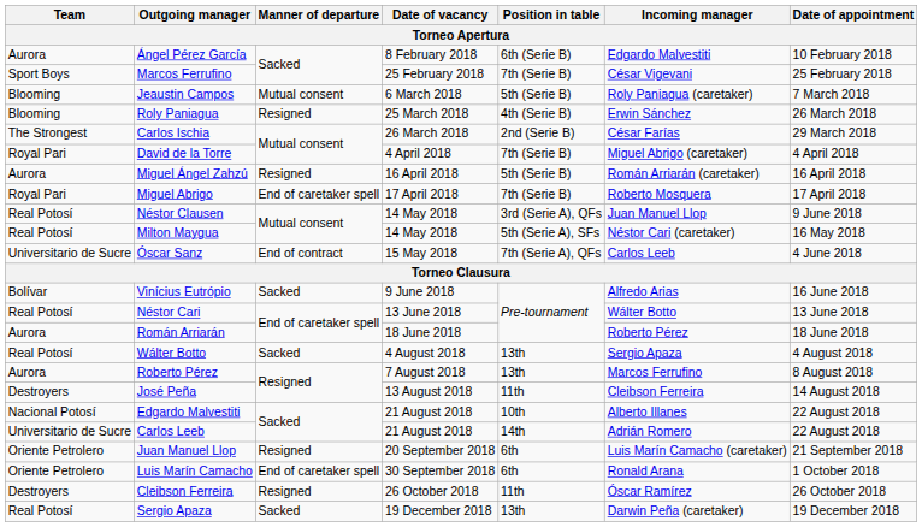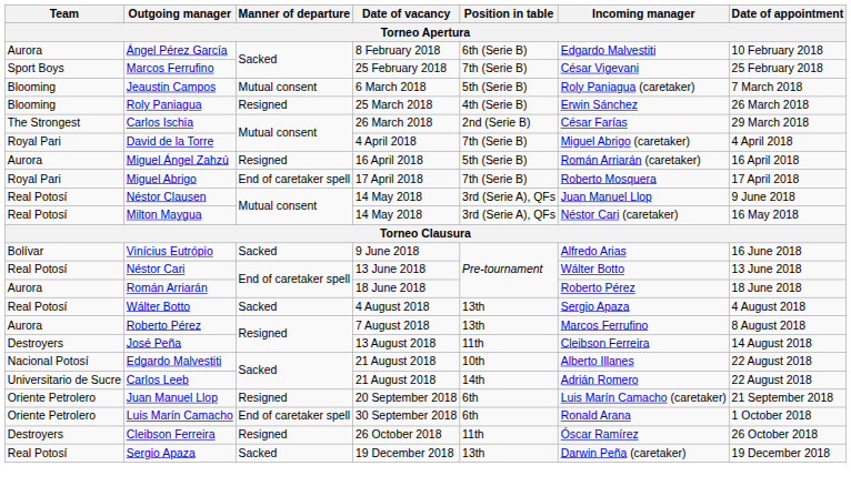 <table class="wikitable sortable">
 <tr>
 <th>Team</th>
 <th>Outgoing manager</th>
 <th>Manner of departure</th>
 <th>Date of vacancy</th>
 <th>Position in table</th>
 <th>Incoming manager</th>
 <th>Date of appointment</th>
 </tr>
 <tr>
 <th colspan=7>Torneo Apertura</th>
 </tr>
 <tr>
 <td>Aurora</td>
 <td> <a href='#'>Ángel Pérez García</a></td>
 <td rowspan=2>Sacked</td>
 <td>8 February 2018</td>
 <td>6th (Serie B)</td>
 <td> <a href='#'>Edgardo Malvestiti</a></td>
 <td>10 February 2018</td>
 </tr>
 <tr>
 <td>Sport Boys</td>
 <td> <a href='#'>Marcos Ferrufino</a></td>
 <td>25 February 2018</td>
 <td>7th (Serie B)</td>
 <td> <a href='#'>César Vigevani</a></td>
 <td>25 February 2018</td>
 </tr>
 <tr>
 <td>Blooming</td>
 <td> <a href='#'>Jeaustin Campos</a></td>
 <td>Mutual consent</td>
 <td>6 March 2018</td>
 <td>5th (Serie B)</td>
 <td> <a href='#'>Roly Paniagua</a> (caretaker)</td>
 <td>7 March 2018</td>
 </tr>
 <tr>
 <td>Blooming</td>
 <td> <a href='#'>Roly Paniagua</a></td>
 <td>Resigned</td>
 <td>25 March 2018</td>
 <td>4th (Serie B)</td>
 <td> <a href='#'>Erwin Sánchez</a></td>
 <td>26 March 2018</td>
 </tr>
 <tr>
 <td>The Strongest</td>
 <td> <a href='#'>Carlos Ischia</a></td>
 <td rowspan=2>Mutual consent</td>
 <td>26 March 2018</td>
 <td>2nd (Serie B)</td>
 <td> <a href='#'>César Farías</a></td>
 <td>29 March 2018</td>
 </tr>
 <tr>
 <td>Royal Pari</td>
 <td> <a href='#'>David de la Torre</a></td>
 <td>4 April 2018</td>
 <td>7th (Serie B)</td>
 <td> <a href='#'>Miguel Abrigo</a> (caretaker)</td>
 <td>4 April 2018</td>
 </tr>
 <tr>
 <td>Aurora</td>
 <td> <a href='#'>Miguel Ángel Zahzú</a></td>
 <td>Resigned</td>
 <td>16 April 2018</td>
 <td>5th (Serie B)</td>
 <td> <a href='#'>Román Arriarán</a> (caretaker)</td>
 <td>16 April 2018</td>
 </tr>
 <tr>
 <td>Royal Pari</td>
 <td> <a href='#'>Miguel Abrigo</a></td>
 <td>End of caretaker spell</td>
 <td>17 April 2018</td>
 <td>7th (Serie B)</td>
 <td> <a href='#'>Roberto Mosquera</a></td>
 <td>17 April 2018</td>
 </tr>
 <tr>
 <td>Real Potosí</td>
 <td> <a href='#'>Néstor Clausen</a></td>
 <td rowspan=2>Mutual consent</td>
 <td>14 May 2018</td>
 <td>3rd (Serie A), QFs</td>
 <td> <a href='#'>Juan Manuel Llop</a></td>
 <td>9 June 2018</td>
 </tr>
 <tr>
 <td>Real Potosí</td>
 <td> <a href='#'>Milton Maygua</a></td>
 <td>14 May 2018</td>
-<td>5th (Serie A), SFs</td>
+<td>3rd (Serie A), QFs</td>
 <td> <a href='#'>Néstor Cari</a> (caretaker)</td>
 <td>16 May 2018</td>
-</tr>
-<tr>
-<td>Universitario de Sucre</td>
-<td> <a href='#'>Óscar Sanz</a></td>
-<td>End of contract</td>
-<td>15 May 2018</td>
-<td>7th (Serie A), QFs</td>
-<td> <a href='#'>Carlos Leeb</a></td>
-<td>4 June 2018</td>
 </tr>
 <tr>
 <th colspan=7>Torneo Clausura</th>
 </tr>
 <tr>
 <td>Bolívar</td>
 <td> <a href='#'>Vinícius Eutrópio</a></td>
 <td>Sacked</td>
 <td>9 June 2018</td>
 <td rowspan=3><em>Pre-tournament</em></td>
 <td> <a href='#'>Alfredo Arias</a></td>
 <td>16 June 2018</td>
 </tr>
 <tr>
 <td>Real Potosí</td>
 <td> <a href='#'>Néstor Cari</a></td>
 <td rowspan=2>End of caretaker spell</td>
 <td>13 June 2018</td>
 <td> <a href='#'>Wálter Botto</a></td>
 <td>13 June 2018</td>
 </tr>
 <tr>
 <td>Aurora</td>
 <td> <a href='#'>Román Arriarán</a></td>
 <td>18 June 2018</td>
 <td> <a href='#'>Roberto Pérez</a></td>
 <td>18 June 2018</td>
 </tr>
 <tr>
 <td>Real Potosí</td>
 <td> <a href='#'>Wálter Botto</a></td>
 <td>Sacked</td>
 <td>4 August 2018</td>
 <td>13th</td>
 <td> <a href='#'>Sergio Apaza</a></td>
 <td>4 August 2018</td>
 </tr>
 <tr>
 <td>Aurora</td>
 <td> <a href='#'>Roberto Pérez</a></td>
 <td rowspan=2>Resigned</td>
 <td>7 August 2018</td>
 <td>13th</td>
 <td> <a href='#'>Marcos Ferrufino</a></td>
 <td>8 August 2018</td>
 </tr>
 <tr>
 <td>Destroyers</td>
 <td> <a href='#'>José Peña</a></td>
 <td>13 August 2018</td>
 <td>11th</td>
 <td> <a href='#'>Cleibson Ferreira</a></td>
 <td>14 August 2018</td>
 </tr>
 <tr>
 <td>Nacional Potosí</td>
 <td> <a href='#'>Edgardo Malvestiti</a></td>
 <td rowspan=2>Sacked</td>
 <td>21 August 2018</td>
 <td>10th</td>
 <td> <a href='#'>Alberto Illanes</a></td>
 <td>22 August 2018</td>
 </tr>
 <tr>
 <td>Universitario de Sucre</td>
 <td> <a href='#'>Carlos Leeb</a></td>
 <td>21 August 2018</td>
 <td>14th</td>
 <td> <a href='#'>Adrián Romero</a></td>
 <td>22 August 2018</td>
 </tr>
 <tr>
 <td>Oriente Petrolero</td>
 <td> <a href='#'>Juan Manuel Llop</a></td>
 <td>Resigned</td>
 <td>20 September 2018</td>
 <td>6th</td>
 <td> <a href='#'>Luis Marín Camacho</a> (caretaker)</td>
 <td>21 September 2018</td>
 </tr>
 <tr>
 <td>Oriente Petrolero</td>
 <td> <a href='#'>Luis Marín Camacho</a></td>
 <td>End of caretaker spell</td>
 <td>30 September 2018</td>
 <td>6th</td>
 <td> <a href='#'>Ronald Arana</a></td>
 <td>1 October 2018</td>
 </tr>
 <tr>
 <td>Destroyers</td>
 <td> <a href='#'>Cleibson Ferreira</a></td>
 <td>Resigned</td>
 <td>26 October 2018</td>
 <td>11th</td>
 <td> <a href='#'>Óscar Ramírez</a></td>
 <td>26 October 2018</td>
 </tr>
 <tr>
 <td>Real Potosí</td>
 <td> <a href='#'>Sergio Apaza</a></td>
 <td>Sacked</td>
 <td>19 December 2018</td>
 <td>13th</td>
 <td> <a href='#'>Darwin Peña</a> (caretaker)</td>
 <td>19 December 2018</td>
 </tr>
 </table>
